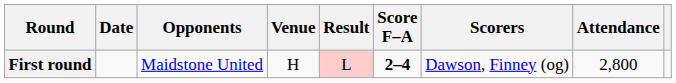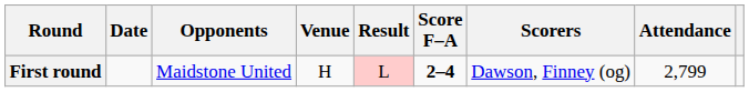 <table class="wikitable plainrowheaders sortable" style="text-align:center">
 <tr>
 <th scope="col">Round</th>
 <th scope="col">Date</th>
 <th scope="col">Opponents</th>
 <th scope="col">Venue</th>
 <th scope="col">Result</th>
 <th scope="col">Score<br>F–A</th>
 <th scope="col" class="unsortable">Scorers</th>
 <th scope="col">Attendance</th>
 <th scope=col class=unsortable></th>
 </tr>
 <tr>
 <th scope="row">First round</th>
 <td align="left"></td>
 <td align="left"><a href='#'>Maidstone United</a></td>
 <td>H</td>
 <td style="background-color:#FFCCCC">L</td>
 <td><strong>2–4</strong></td>
 <td align="left"><a href='#'>Dawson</a>, <a href='#'>Finney</a> (og)</td>
-<td>2,800</td>
+<td>2,799</td>
 <td></td>
 </tr>
 </table>
